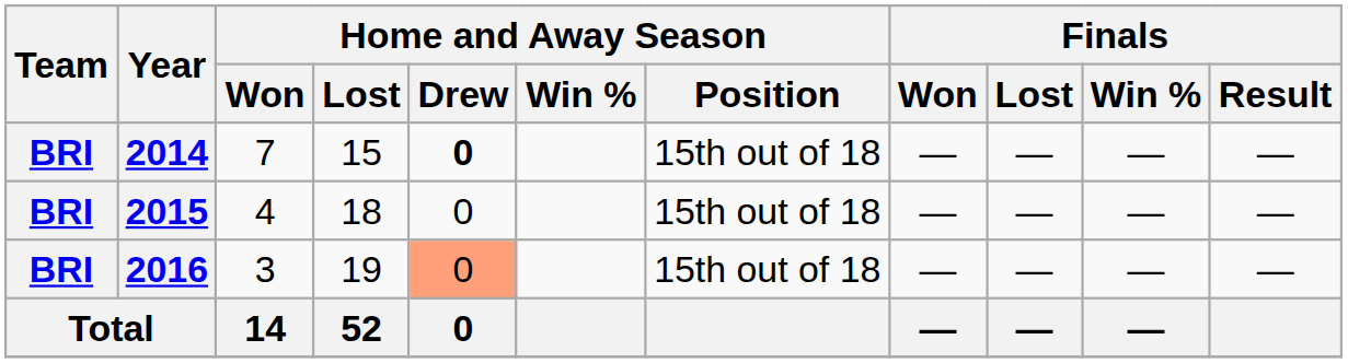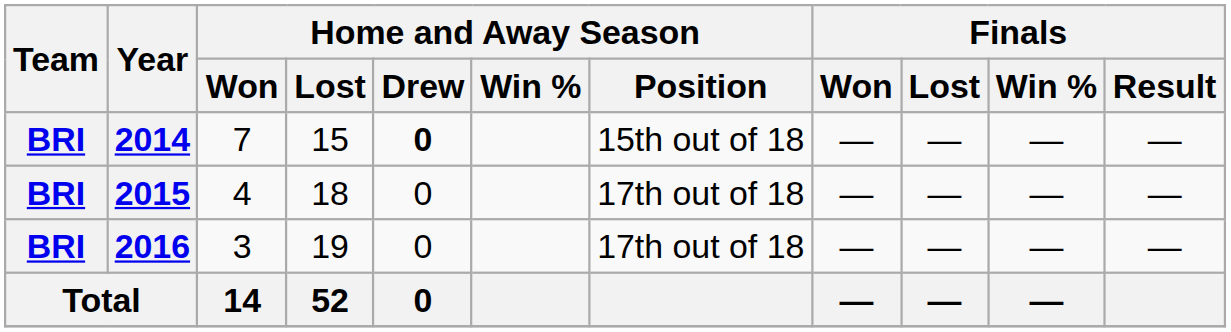 <table class="wikitable" style="font-size: 95%; text-align:center;">
 <tr>
 <th rowspan="2">Team</th>
 <th rowspan="2">Year</th>
 <th colspan="5">Home and Away Season</th>
 <th colspan="4">Finals</th>
 </tr>
 <tr>
 <th>Won</th>
 <th>Lost</th>
 <th>Drew</th>
 <th>Win %</th>
 <th>Position</th>
 <th>Won</th>
 <th>Lost</th>
 <th>Win %</th>
 <th>Result</th>
 </tr>
 <tr>
 <th><a href='#'>BRI</a></th>
 <th><a href='#'>2014</a></th>
 <td>7</td>
 <td>15</td>
 <td><strong>0</strong></td>
 <td></td>
 <td>15th out of 18</td>
 <td>—</td>
 <td>—</td>
 <td>—</td>
 <td>—</td>
 </tr>
 <tr>
 <th><a href='#'>BRI</a></th>
 <th><a href='#'>2015</a></th>
 <td>4</td>
 <td>18</td>
 <td>0</td>
 <td></td>
-<td>15th out of 18</td>
+<td>17th out of 18</td>
 <td>—</td>
 <td>—</td>
 <td>—</td>
 <td>—</td>
 </tr>
 <tr>
 <th><a href='#'>BRI</a></th>
 <th><a href='#'>2016</a></th>
 <td>3</td>
 <td>19</td>
-<td style="background: lightsalmon;">0</td>
+<td>0</td>
 <td></td>
-<td>15th out of 18</td>
+<td>17th out of 18</td>
 <td>—</td>
 <td>—</td>
 <td>—</td>
 <td>—</td>
 </tr>
 <tr>
 <th colspan="2">Total</th>
 <th>14</th>
 <th>52</th>
 <th>0</th>
 <th></th>
 <th></th>
 <th>—</th>
 <th>—</th>
 <th>—</th>
 <th></th>
 </tr>
 <tr>
 </tr>
 </table>
